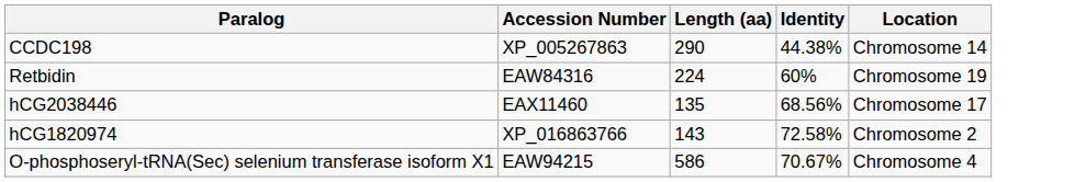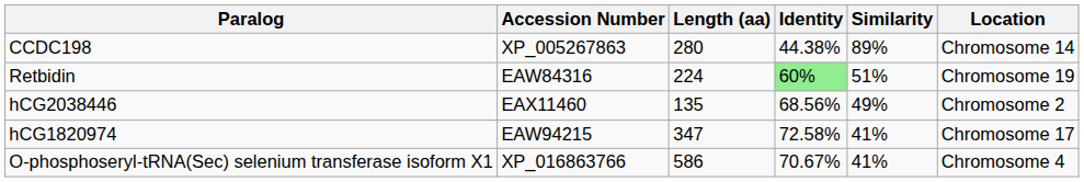 <table class="wikitable">
 <tr>
 <th>Paralog</th>
 <th>Accession Number</th>
 <th>Length (aa)</th>
 <th>Identity</th>
+<th>Similarity</th>
 <th>Location</th>
 </tr>
 <tr>
 <td>CCDC198</td>
 <td>XP_005267863</td>
-<td>290</td>
+<td>280</td>
 <td>44.38%</td>
+<td>89%</td>
 <td>Chromosome 14</td>
 </tr>
 <tr>
 <td>Retbidin</td>
 <td>EAW84316</td>
 <td>224</td>
-<td>60%</td>
+<td style="background: lightgreen;">60%</td>
+<td>51%</td>
 <td>Chromosome 19</td>
 </tr>
 <tr>
 <td>hCG2038446</td>
 <td>EAX11460</td>
 <td>135</td>
 <td>68.56%</td>
+<td>49%</td>
+<td>Chromosome 2</td>
+</tr>
+<tr>
+<td>hCG1820974</td>
+<td>EAW94215</td>
+<td>347</td>
+<td>72.58%</td>
+<td>41%</td>
 <td>Chromosome 17</td>
 </tr>
 <tr>
-<td>hCG1820974</td>
+<td>O-phosphoseryl-tRNA(Sec) selenium transferase isoform X1</td>
 <td>XP_016863766</td>
-<td>143</td>
-<td>72.58%</td>
-<td>Chromosome 2</td>
-</tr>
-<tr>
-<td>O-phosphoseryl-tRNA(Sec) selenium transferase isoform X1</td>
-<td>EAW94215</td>
 <td>586</td>
 <td>70.67%</td>
+<td>41%</td>
 <td>Chromosome 4</td>
 </tr>
 </table>
